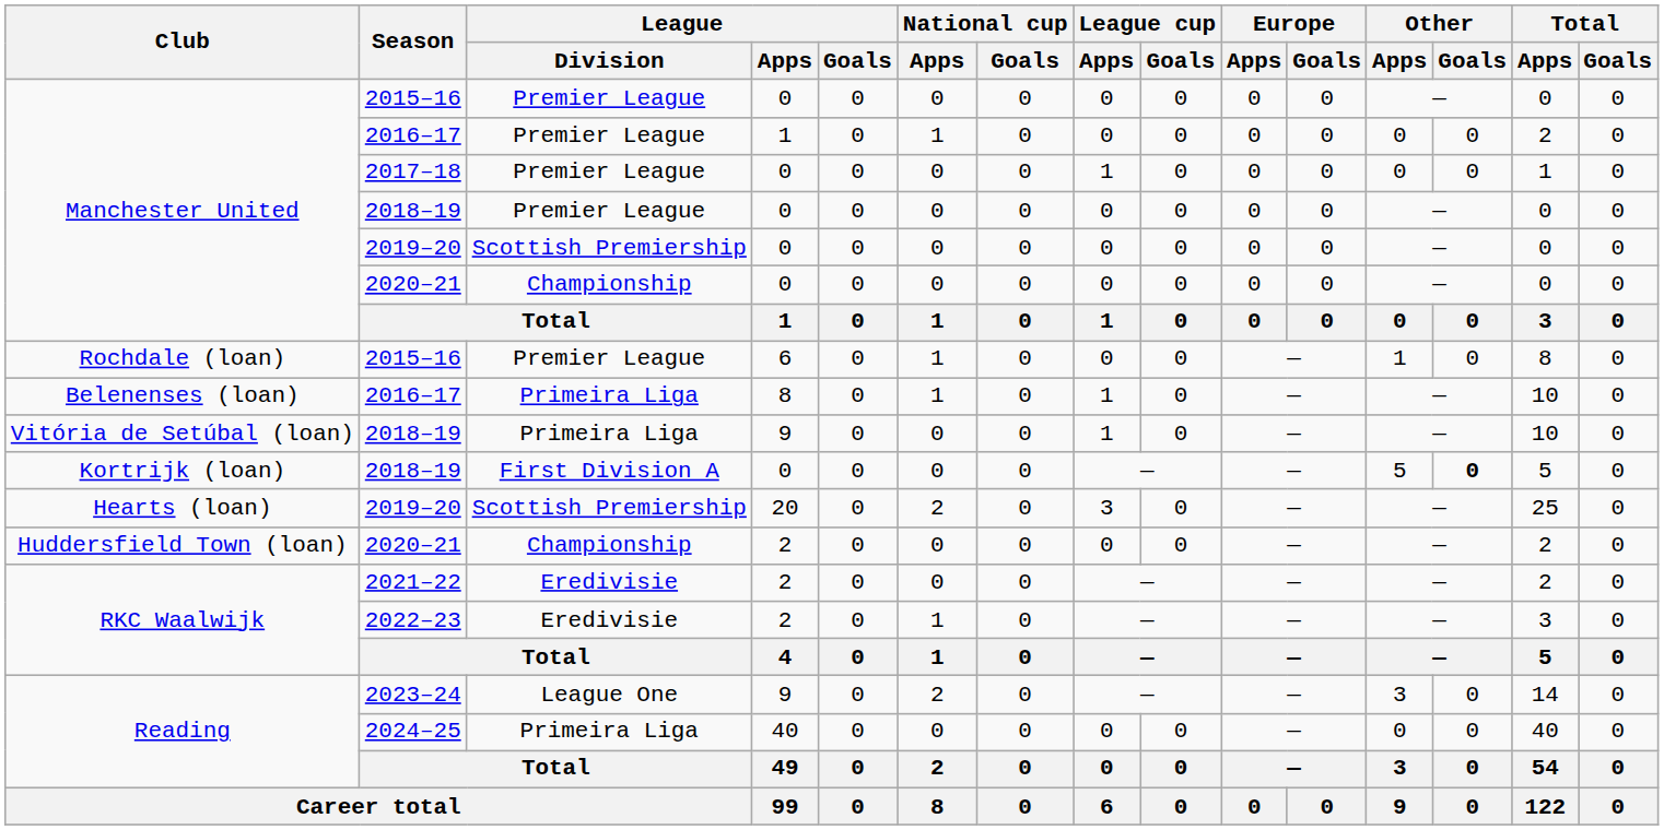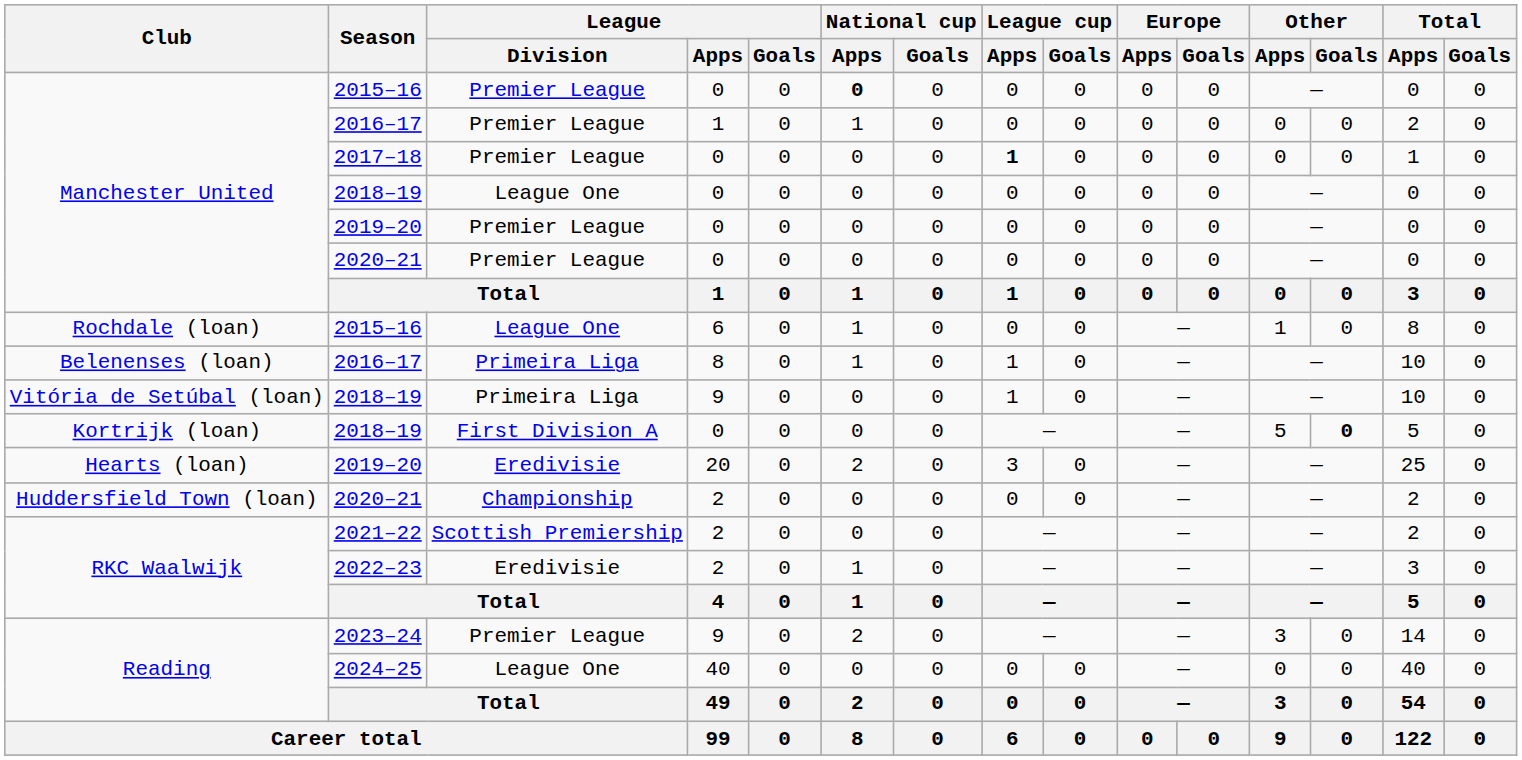 <table class="wikitable" style="text-align:center">
 <tr>
 <th rowspan="2">Club</th>
 <th rowspan="2">Season</th>
 <th colspan="3">League</th>
 <th colspan="2">National cup</th>
 <th colspan="2">League cup</th>
 <th colspan="2">Europe</th>
 <th colspan="2">Other</th>
 <th colspan="2">Total</th>
 </tr>
 <tr>
 <th>Division</th>
 <th>Apps</th>
 <th>Goals</th>
 <th>Apps</th>
 <th>Goals</th>
 <th>Apps</th>
 <th>Goals</th>
 <th>Apps</th>
 <th>Goals</th>
 <th>Apps</th>
 <th>Goals</th>
 <th>Apps</th>
 <th>Goals</th>
 </tr>
 <tr>
 <td rowspan="7"><a href='#'>Manchester United</a></td>
 <td><a href='#'>2015–16</a></td>
 <td><a href='#'>Premier League</a></td>
 <td>0</td>
 <td>0</td>
-<td>0</td>
+<td><strong>0</strong></td>
 <td>0</td>
 <td>0</td>
 <td>0</td>
 <td>0</td>
 <td>0</td>
 <td colspan=2>—</td>
 <td>0</td>
 <td>0</td>
 </tr>
 <tr>
 <td><a href='#'>2016–17</a></td>
 <td>Premier League</td>
 <td>1</td>
 <td>0</td>
 <td>1</td>
 <td>0</td>
 <td>0</td>
 <td>0</td>
 <td>0</td>
 <td>0</td>
 <td>0</td>
 <td>0</td>
 <td>2</td>
 <td>0</td>
 </tr>
 <tr>
 <td><a href='#'>2017–18</a></td>
 <td>Premier League</td>
 <td>0</td>
 <td>0</td>
 <td>0</td>
 <td>0</td>
-<td>1</td>
+<td><strong>1</strong></td>
 <td>0</td>
 <td>0</td>
 <td>0</td>
 <td>0</td>
 <td>0</td>
 <td>1</td>
 <td>0</td>
 </tr>
 <tr>
 <td><a href='#'>2018–19</a></td>
+<td>League One</td>
+<td>0</td>
+<td>0</td>
+<td>0</td>
+<td>0</td>
+<td>0</td>
+<td>0</td>
+<td>0</td>
+<td>0</td>
+<td colspan=2>—</td>
+<td>0</td>
+<td>0</td>
+</tr>
+<tr>
+<td><a href='#'>2019–20</a></td>
 <td>Premier League</td>
 <td>0</td>
 <td>0</td>
 <td>0</td>
 <td>0</td>
 <td>0</td>
 <td>0</td>
 <td>0</td>
 <td>0</td>
 <td colspan=2>—</td>
 <td>0</td>
 <td>0</td>
 </tr>
 <tr>
-<td><a href='#'>2019–20</a></td>
-<td><a href='#'>Scottish Premiership</a></td>
-<td>0</td>
-<td>0</td>
-<td>0</td>
-<td>0</td>
-<td>0</td>
-<td>0</td>
-<td>0</td>
-<td>0</td>
-<td colspan=2>—</td>
-<td>0</td>
-<td>0</td>
-</tr>
-<tr>
 <td><a href='#'>2020–21</a></td>
-<td><a href='#'>Championship</a></td>
+<td>Premier League</td>
 <td>0</td>
 <td>0</td>
 <td>0</td>
 <td>0</td>
 <td>0</td>
 <td>0</td>
 <td>0</td>
 <td>0</td>
 <td colspan=2>—</td>
 <td>0</td>
 <td>0</td>
 </tr>
 <tr>
 <th colspan="2">Total</th>
 <th>1</th>
 <th>0</th>
 <th>1</th>
 <th>0</th>
 <th>1</th>
 <th>0</th>
 <th>0</th>
 <th>0</th>
 <th>0</th>
 <th>0</th>
 <th>3</th>
 <th>0</th>
 </tr>
 <tr>
 <td><a href='#'>Rochdale</a> (loan)</td>
 <td><a href='#'>2015–16</a></td>
-<td>Premier League</td>
+<td><a href='#'>League One</a></td>
 <td>6</td>
 <td>0</td>
 <td>1</td>
 <td>0</td>
 <td>0</td>
 <td>0</td>
 <td colspan="2">—</td>
 <td>1</td>
 <td>0</td>
 <td>8</td>
 <td>0</td>
 </tr>
 <tr>
 <td><a href='#'>Belenenses</a> (loan)</td>
 <td><a href='#'>2016–17</a></td>
 <td><a href='#'>Primeira Liga</a></td>
 <td>8</td>
 <td>0</td>
 <td>1</td>
 <td>0</td>
 <td>1</td>
 <td>0</td>
 <td colspan="2">—</td>
 <td colspan="2">—</td>
 <td>10</td>
 <td>0</td>
 </tr>
 <tr>
 <td><a href='#'>Vitória de Setúbal</a> (loan)</td>
 <td><a href='#'>2018–19</a></td>
 <td>Primeira Liga</td>
 <td>9</td>
 <td>0</td>
 <td>0</td>
 <td>0</td>
 <td>1</td>
 <td>0</td>
 <td colspan=2>—</td>
 <td colspan=2>—</td>
 <td>10</td>
 <td>0</td>
 </tr>
 <tr>
 <td><a href='#'>Kortrijk</a> (loan)</td>
 <td><a href='#'>2018–19</a></td>
 <td><a href='#'>First Division A</a></td>
 <td>0</td>
 <td>0</td>
 <td>0</td>
 <td>0</td>
 <td colspan=2>—</td>
 <td colspan=2>—</td>
 <td>5</td>
 <td><strong>0</strong></td>
 <td>5</td>
 <td>0</td>
 </tr>
 <tr>
 <td><a href='#'>Hearts</a> (loan)</td>
 <td><a href='#'>2019–20</a></td>
-<td><a href='#'>Scottish Premiership</a></td>
+<td><a href='#'>Eredivisie</a></td>
 <td>20</td>
 <td>0</td>
 <td>2</td>
 <td>0</td>
 <td>3</td>
 <td>0</td>
 <td colspan="2">—</td>
 <td colspan="2">—</td>
 <td>25</td>
 <td>0</td>
 </tr>
 <tr>
 <td><a href='#'>Huddersfield Town</a> (loan)</td>
 <td><a href='#'>2020–21</a></td>
 <td><a href='#'>Championship</a></td>
 <td>2</td>
 <td>0</td>
 <td>0</td>
 <td>0</td>
 <td>0</td>
 <td>0</td>
 <td colspan="2">—</td>
 <td colspan="2">—</td>
 <td>2</td>
 <td>0</td>
 </tr>
 <tr>
 <td rowspan="3"><a href='#'>RKC Waalwijk</a></td>
 <td><a href='#'>2021–22</a></td>
-<td><a href='#'>Eredivisie</a></td>
+<td><a href='#'>Scottish Premiership</a></td>
 <td>2</td>
 <td>0</td>
 <td>0</td>
 <td>0</td>
 <td colspan="2">—</td>
 <td colspan="2">—</td>
 <td colspan="2">—</td>
 <td>2</td>
 <td>0</td>
 </tr>
 <tr>
 <td><a href='#'>2022–23</a></td>
 <td>Eredivisie</td>
 <td>2</td>
 <td>0</td>
 <td>1</td>
 <td>0</td>
 <td colspan="2">—</td>
 <td colspan="2">—</td>
 <td colspan="2">—</td>
 <td>3</td>
 <td>0</td>
 </tr>
 <tr>
 <th colspan="2">Total</th>
 <th>4</th>
 <th>0</th>
 <th>1</th>
 <th>0</th>
 <th colspan="2">—</th>
 <th colspan="2">—</th>
 <th colspan="2">—</th>
 <th>5</th>
 <th>0</th>
 </tr>
 <tr>
 <td rowspan="3"><a href='#'>Reading</a></td>
 <td><a href='#'>2023–24</a></td>
-<td>League One</td>
+<td>Premier League</td>
 <td>9</td>
 <td>0</td>
 <td>2</td>
 <td>0</td>
 <td colspan="2">—</td>
 <td colspan="2">—</td>
 <td>3</td>
 <td>0</td>
 <td>14</td>
 <td>0</td>
 </tr>
 <tr>
 <td><a href='#'>2024–25</a></td>
-<td>Primeira Liga</td>
+<td>League One</td>
 <td>40</td>
 <td>0</td>
 <td>0</td>
 <td>0</td>
 <td>0</td>
 <td>0</td>
 <td colspan="2">—</td>
 <td>0</td>
 <td>0</td>
 <td>40</td>
 <td>0</td>
 </tr>
 <tr>
 <th colspan="2">Total</th>
 <th>49</th>
 <th>0</th>
 <th>2</th>
 <th>0</th>
 <th>0</th>
 <th>0</th>
 <th colspan="2">—</th>
 <th>3</th>
 <th>0</th>
 <th>54</th>
 <th>0</th>
 </tr>
 <tr>
 <th colspan="3">Career total</th>
 <th>99</th>
 <th>0</th>
 <th>8</th>
 <th>0</th>
 <th>6</th>
 <th>0</th>
 <th>0</th>
 <th>0</th>
 <th>9</th>
 <th>0</th>
 <th>122</th>
 <th>0</th>
 </tr>
 </table>
